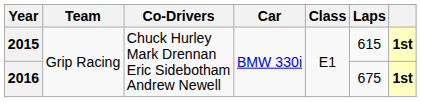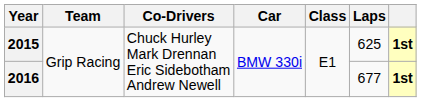 <table class="wikitable" style="text-align:center; font-size:90%">
 <tr>
 <th>Year</th>
 <th>Team</th>
 <th>Co-Drivers</th>
 <th>Car</th>
 <th>Class</th>
 <th>Laps</th>
 <th></th>
 </tr>
 <tr>
 <th>2015</th>
 <td align="left" rowspan="2">Grip Racing</td>
 <td align="left" rowspan="2">Chuck Hurley<br>Mark Drennan<br>Eric Sidebotham<br>Andrew Newell</td>
 <td align="left" rowspan="2"><a href='#'>BMW 330i</a></td>
 <td rowspan="2">E1</td>
-<td>615</td>
+<td>625</td>
 <td style="background:#FFFFBF;"><strong>1st</strong></td>
 </tr>
 <tr>
 <th>2016</th>
-<td>675</td>
+<td>677</td>
 <td style="background:#FFFFBF;"><strong>1st</strong></td>
 </tr>
 </table>
